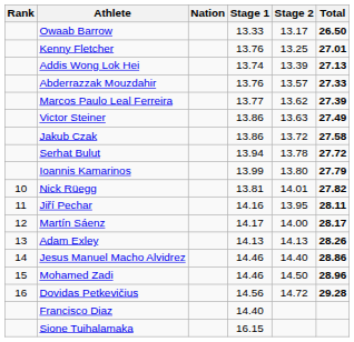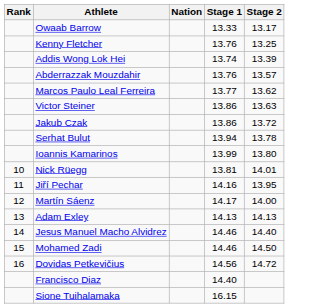 <table class="wikitable sortable" style="text-align:center">
 <tr>
 <th>Rank</th>
 <th>Athlete</th>
 <th>Nation</th>
 <th>Stage 1</th>
 <th>Stage 2</th>
-<th>Total</th>
 </tr>
 <tr>
 <td></td>
 <td align=left><a href='#'>Owaab Barrow</a></td>
 <td align=left></td>
 <td>13.33</td>
 <td>13.17</td>
-<td><strong>26.50</strong></td>
 </tr>
 <tr>
 <td></td>
 <td align=left><a href='#'>Kenny Fletcher</a></td>
 <td align=left></td>
 <td>13.76</td>
 <td>13.25</td>
-<td><strong>27.01</strong></td>
 </tr>
 <tr>
 <td></td>
 <td align=left><a href='#'>Addis Wong Lok Hei</a></td>
 <td align=left></td>
 <td>13.74</td>
 <td>13.39</td>
-<td><strong>27.13</strong></td>
 </tr>
 <tr>
 <td></td>
 <td align=left><a href='#'>Abderrazzak Mouzdahir</a></td>
 <td align=left></td>
 <td>13.76</td>
 <td>13.57</td>
-<td><strong>27.33</strong></td>
 </tr>
 <tr>
 <td></td>
 <td align=left><a href='#'>Marcos Paulo Leal Ferreira</a></td>
 <td align=left></td>
 <td>13.77</td>
 <td>13.62</td>
-<td><strong>27.39</strong></td>
 </tr>
 <tr>
 <td></td>
 <td align=left><a href='#'>Victor Steiner</a></td>
 <td align=left></td>
 <td>13.86</td>
 <td>13.63</td>
-<td><strong>27.49</strong></td>
 </tr>
 <tr>
 <td></td>
 <td align=left><a href='#'>Jakub Czak</a></td>
 <td align=left></td>
 <td>13.86</td>
 <td>13.72</td>
-<td><strong>27.58</strong></td>
 </tr>
 <tr>
 <td></td>
 <td align=left><a href='#'>Serhat Bulut</a></td>
 <td align=left></td>
 <td>13.94</td>
 <td>13.78</td>
-<td><strong>27.72</strong></td>
 </tr>
 <tr>
 <td></td>
 <td align=left><a href='#'>Ioannis Kamarinos</a></td>
 <td align=left></td>
 <td>13.99</td>
 <td>13.80</td>
-<td><strong>27.79</strong></td>
 </tr>
 <tr>
 <td>10</td>
 <td align=left><a href='#'>Nick Rüegg</a></td>
 <td align=left></td>
 <td>13.81</td>
 <td>14.01</td>
-<td><strong>27.82</strong></td>
 </tr>
 <tr>
 <td>11</td>
 <td align=left><a href='#'>Jiří Pechar</a></td>
 <td align=left></td>
 <td>14.16</td>
 <td>13.95</td>
-<td><strong>28.11</strong></td>
 </tr>
 <tr>
 <td>12</td>
 <td align=left><a href='#'>Martín Sáenz</a></td>
 <td align=left></td>
 <td>14.17</td>
 <td>14.00</td>
-<td><strong>28.17</strong></td>
 </tr>
 <tr>
 <td>13</td>
 <td align=left><a href='#'>Adam Exley</a></td>
 <td align=left></td>
 <td>14.13</td>
 <td>14.13</td>
-<td><strong>28.26</strong></td>
 </tr>
 <tr>
 <td>14</td>
 <td align=left><a href='#'>Jesus Manuel Macho Alvidrez</a></td>
 <td align=left></td>
 <td>14.46</td>
 <td>14.40</td>
-<td><strong>28.86</strong></td>
 </tr>
 <tr>
 <td>15</td>
 <td align=left><a href='#'>Mohamed Zadi</a></td>
 <td align=left></td>
 <td>14.46</td>
 <td>14.50</td>
-<td><strong>28.96</strong></td>
 </tr>
 <tr>
 <td>16</td>
 <td align=left><a href='#'>Dovidas Petkevičius</a></td>
 <td align=left></td>
 <td>14.56</td>
 <td>14.72</td>
-<td><strong>29.28</strong></td>
 </tr>
 <tr>
 <td></td>
 <td align=left><a href='#'>Francisco Diaz</a></td>
 <td align=left></td>
 <td>14.40</td>
-<td></td>
 <td></td>
 </tr>
 <tr>
 <td></td>
 <td align=left><a href='#'>Sione Tuihalamaka</a></td>
 <td align=left></td>
 <td>16.15</td>
 <td></td>
-<td></td>
 </tr>
 </table>
